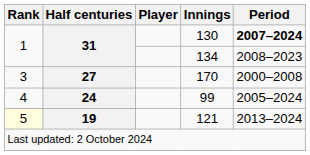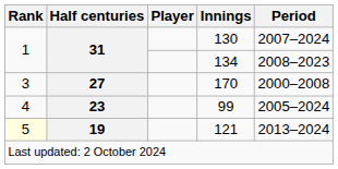 <table class="wikitable plainrowheaders sortable">
 <tr>
 <th scope=col>Rank</th>
 <th scope=col>Half centuries</th>
 <th scope=col>Player</th>
 <th scope=col>Innings</th>
 <th scope=col>Period</th>
 </tr>
 <tr>
 <td rowspan="2" align="center">1</td>
 <th rowspan="2" scope="row" style="text-align:center;">31</th>
 <td></td>
 <td align=center>130</td>
-<td><strong>2007–2024</strong></td>
+<td>2007–2024</td>
 </tr>
 <tr>
 <td></td>
 <td align=center>134</td>
 <td>2008–2023</td>
 </tr>
 <tr>
 <td align=center>3</td>
 <th scope=row style=text-align:center;>27</th>
 <td></td>
 <td align=center>170</td>
 <td>2000–2008</td>
 </tr>
 <tr>
 <td align=center>4</td>
-<th scope=row style=text-align:center;>24</th>
+<th scope=row style=text-align:center;>23</th>
 <td></td>
 <td align=center>99</td>
 <td>2005–2024</td>
 </tr>
 <tr>
 <td align="center" style="background: lightyellow;">5</td>
 <th scope="row" style="text-align:center;">19</th>
 <td></td>
 <td align=center>121</td>
 <td>2013–2024</td>
 </tr>
 <tr class=sortbottom>
 <td colspan=6><small>Last updated: 2 October 2024</small></td>
 </tr>
 </table>
